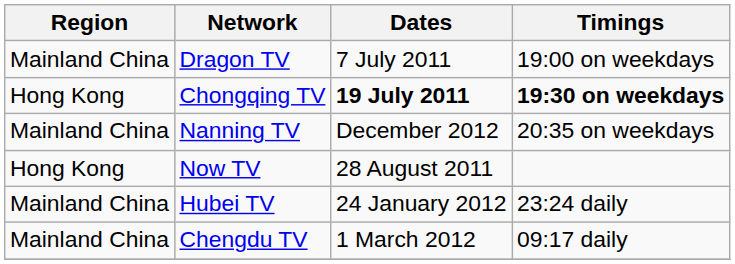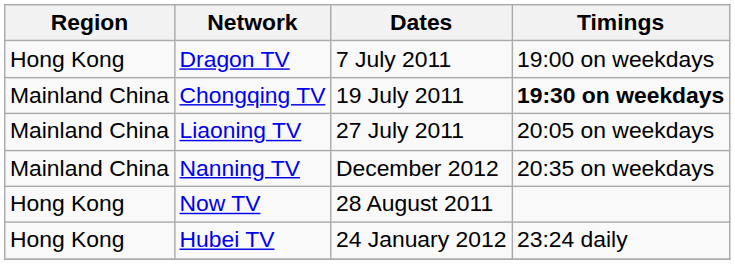 <table class="wikitable">
 <tr>
 <th>Region</th>
 <th>Network</th>
 <th>Dates</th>
 <th>Timings</th>
 </tr>
 <tr>
-<td>Mainland China</td>
+<td>Hong Kong</td>
 <td><a href='#'>Dragon TV</a></td>
 <td>7 July 2011</td>
 <td>19:00 on weekdays</td>
 </tr>
 <tr>
-<td>Hong Kong</td>
+<td>Mainland China</td>
 <td><a href='#'>Chongqing TV</a></td>
-<td><strong>19 July 2011</strong></td>
+<td>19 July 2011</td>
 <td><strong>19:30 on weekdays</strong></td>
+</tr>
+<tr>
+<td>Mainland China</td>
+<td><a href='#'>Liaoning TV</a></td>
+<td>27 July 2011</td>
+<td>20:05 on weekdays</td>
 </tr>
 <tr>
 <td>Mainland China</td>
 <td><a href='#'>Nanning TV</a></td>
 <td>December 2012</td>
 <td>20:35 on weekdays</td>
 </tr>
 <tr>
 <td>Hong Kong</td>
 <td><a href='#'>Now TV</a></td>
 <td>28 August 2011</td>
 <td></td>
 </tr>
 <tr>
-<td>Mainland China</td>
+<td>Hong Kong</td>
 <td><a href='#'>Hubei TV</a></td>
 <td>24 January 2012</td>
 <td>23:24 daily</td>
 </tr>
 <tr>
-<td>Mainland China</td>
-<td><a href='#'>Chengdu TV</a></td>
-<td>1 March 2012</td>
-<td>09:17 daily</td>
-</tr>
-<tr>
 </tr>
 </table>
